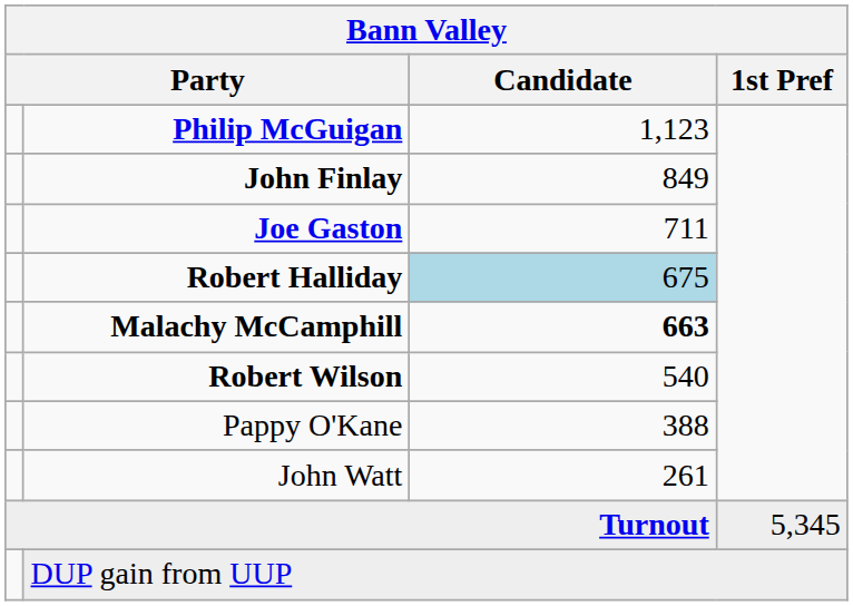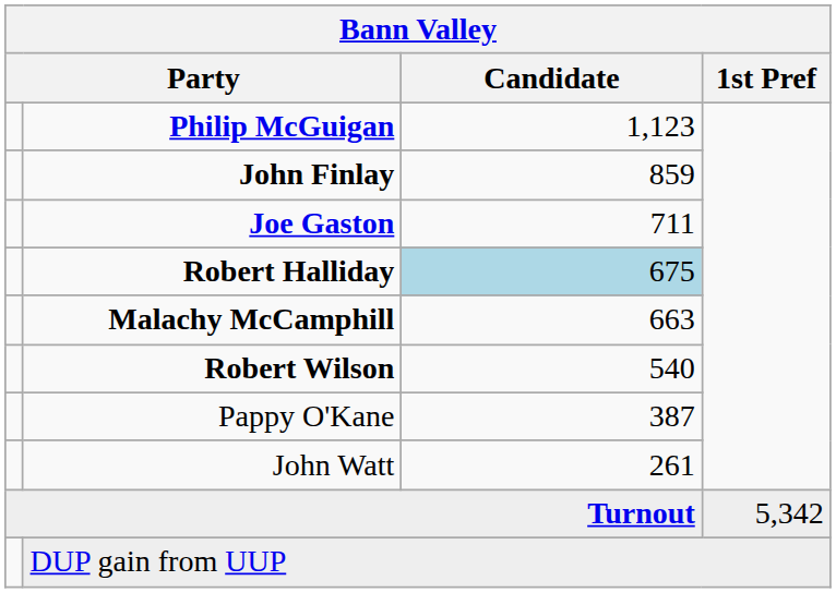 <table class="wikitable">
 <tr>
 <th colspan="4" align="center"><a href='#'>Bann Valley</a></th>
 </tr>
 <tr>
 <th colspan="2" align="center" width=200>Party</th>
 <th width=150>Candidate</th>
 <th width=60>1st Pref</th>
 </tr>
 <tr>
 <td></td>
 <td align="right"><strong><a href='#'>Philip McGuigan</a></strong></td>
 <td align="right">1,123</td>
 </tr>
 <tr>
 <td></td>
 <td align="right"><strong>John Finlay</strong></td>
-<td align="right">849</td>
+<td align="right">859</td>
 </tr>
 <tr>
 <td></td>
 <td align="right"><strong><a href='#'>Joe Gaston</a></strong></td>
 <td align="right">711</td>
 </tr>
 <tr>
 <td></td>
 <td align="right"><strong>Robert Halliday</strong></td>
 <td align="right" style="background: lightblue;">675</td>
 </tr>
 <tr>
 <td></td>
 <td align="right"><strong>Malachy McCamphill</strong></td>
-<td align="right"><strong>663</strong></td>
+<td align="right">663</td>
 </tr>
 <tr>
 <td></td>
 <td align="right"><strong>Robert Wilson</strong></td>
 <td align="right">540</td>
 </tr>
 <tr>
 <td></td>
 <td align="right">Pappy O'Kane</td>
-<td align="right">388</td>
+<td align="right">387</td>
 </tr>
 <tr>
 <td></td>
 <td align="right">John Watt</td>
 <td align="right">261</td>
 </tr>
 <tr bgcolor="EEEEEE">
 <td colspan=3 align="right"><strong><a href='#'>Turnout</a></strong></td>
-<td align="right">5,345</td>
+<td align="right">5,342</td>
 </tr>
 <tr>
 <td bgcolor=></td>
 <td colspan=3 bgcolor="EEEEEE"><a href='#'>DUP</a> gain from <a href='#'>UUP</a></td>
 </tr>
 </table>
